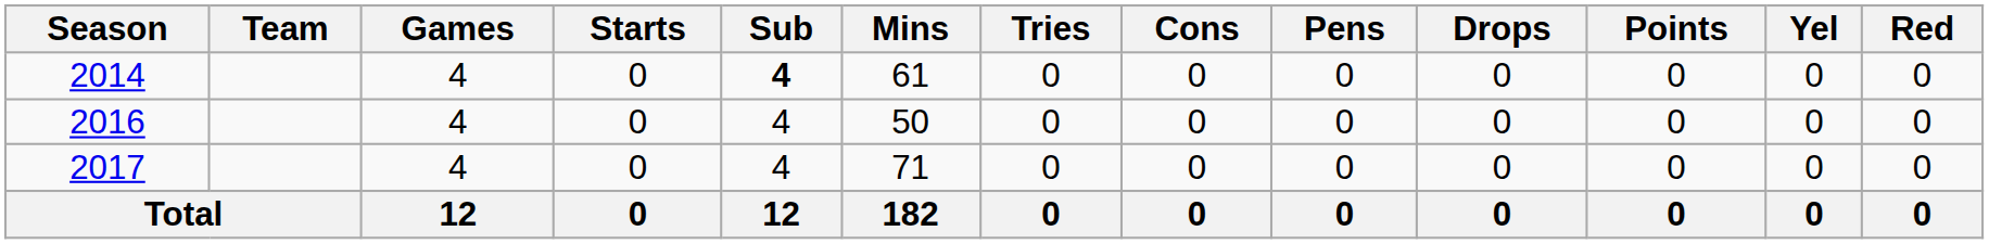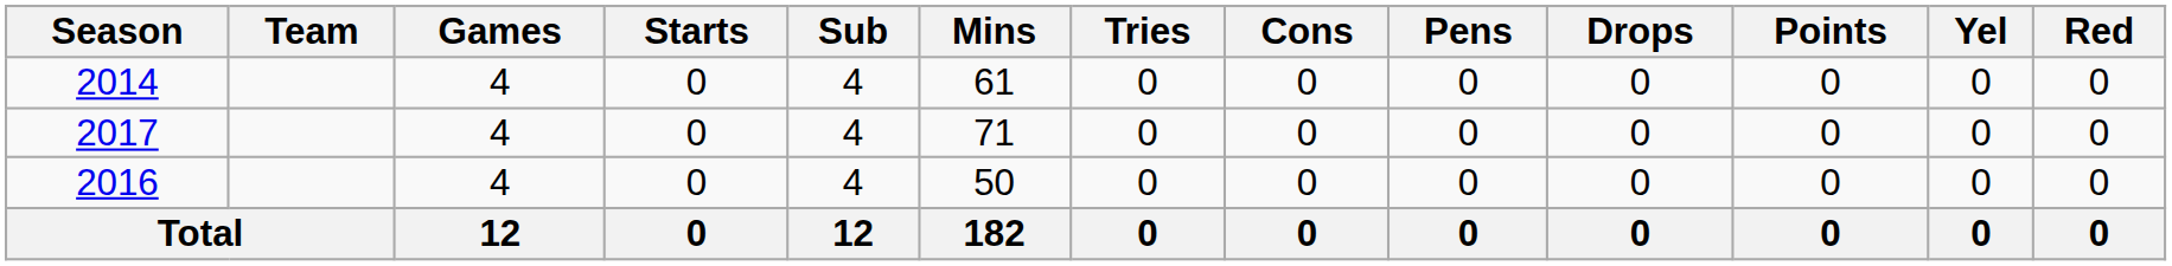 <table class="wikitable" style="text-align:center; line-height:90%; font-size:95%; width:70%;">
 <tr>
 <th>Season</th>
 <th>Team</th>
 <th>Games</th>
 <th>Starts</th>
 <th>Sub</th>
 <th>Mins</th>
 <th>Tries</th>
 <th>Cons</th>
 <th>Pens</th>
 <th>Drops</th>
 <th>Points</th>
 <th>Yel</th>
 <th>Red</th>
 </tr>
 <tr>
 <td><a href='#'>2014</a></td>
 <td></td>
 <td>4</td>
 <td>0</td>
-<td><strong>4</strong></td>
+<td>4</td>
 <td>61</td>
+<td>0</td>
+<td>0</td>
+<td>0</td>
+<td>0</td>
+<td>0</td>
+<td>0</td>
+<td>0</td>
+</tr>
+<tr>
+<td><a href='#'>2017</a></td>
+<td></td>
+<td>4</td>
+<td>0</td>
+<td>4</td>
+<td>71</td>
 <td>0</td>
 <td>0</td>
 <td>0</td>
 <td>0</td>
 <td>0</td>
 <td>0</td>
 <td>0</td>
 </tr>
 <tr>
 <td><a href='#'>2016</a></td>
 <td></td>
 <td>4</td>
 <td>0</td>
 <td>4</td>
 <td>50</td>
 <td>0</td>
 <td>0</td>
 <td>0</td>
 <td>0</td>
 <td>0</td>
 <td>0</td>
 <td>0</td>
 </tr>
 <tr>
-<td><a href='#'>2017</a></td>
-<td></td>
-<td>4</td>
-<td>0</td>
-<td>4</td>
-<td>71</td>
-<td>0</td>
-<td>0</td>
-<td>0</td>
-<td>0</td>
-<td>0</td>
-<td>0</td>
-<td>0</td>
-</tr>
-<tr>
 <th colspan="2">Total</th>
 <th>12</th>
 <th>0</th>
 <th>12</th>
 <th>182</th>
 <th>0</th>
 <th>0</th>
 <th>0</th>
 <th>0</th>
 <th>0</th>
 <th>0</th>
 <th>0</th>
 </tr>
 </table>
